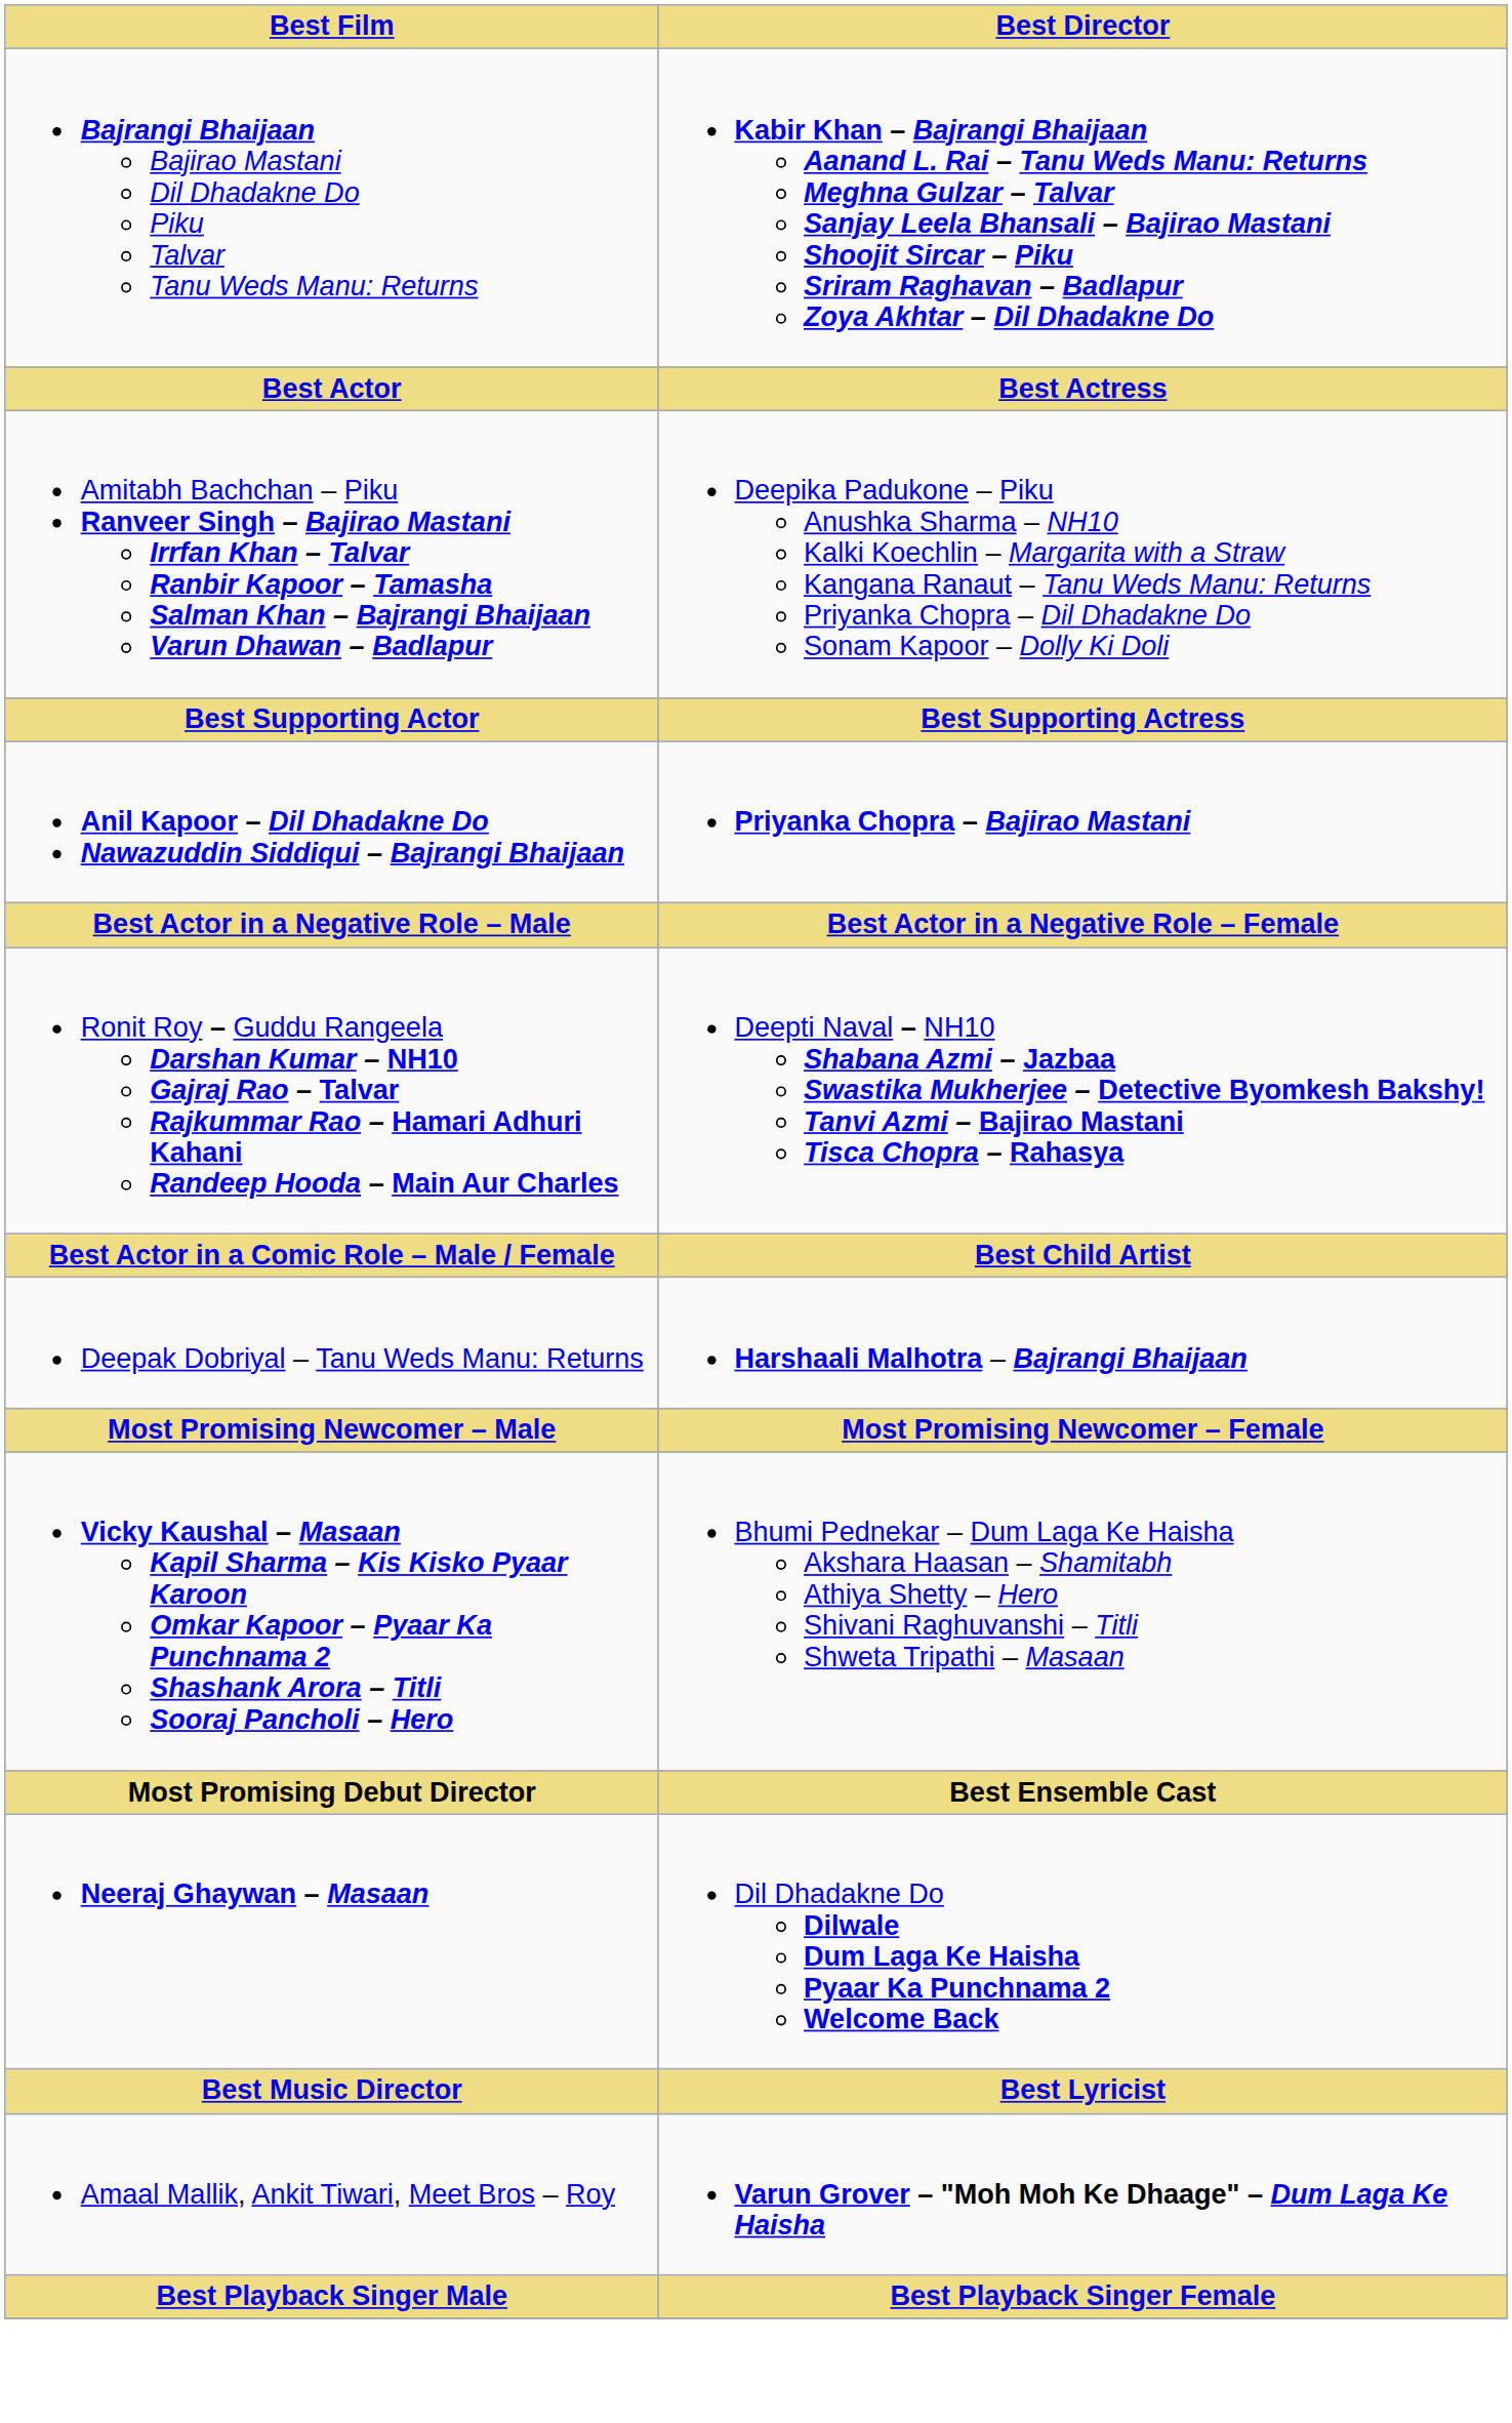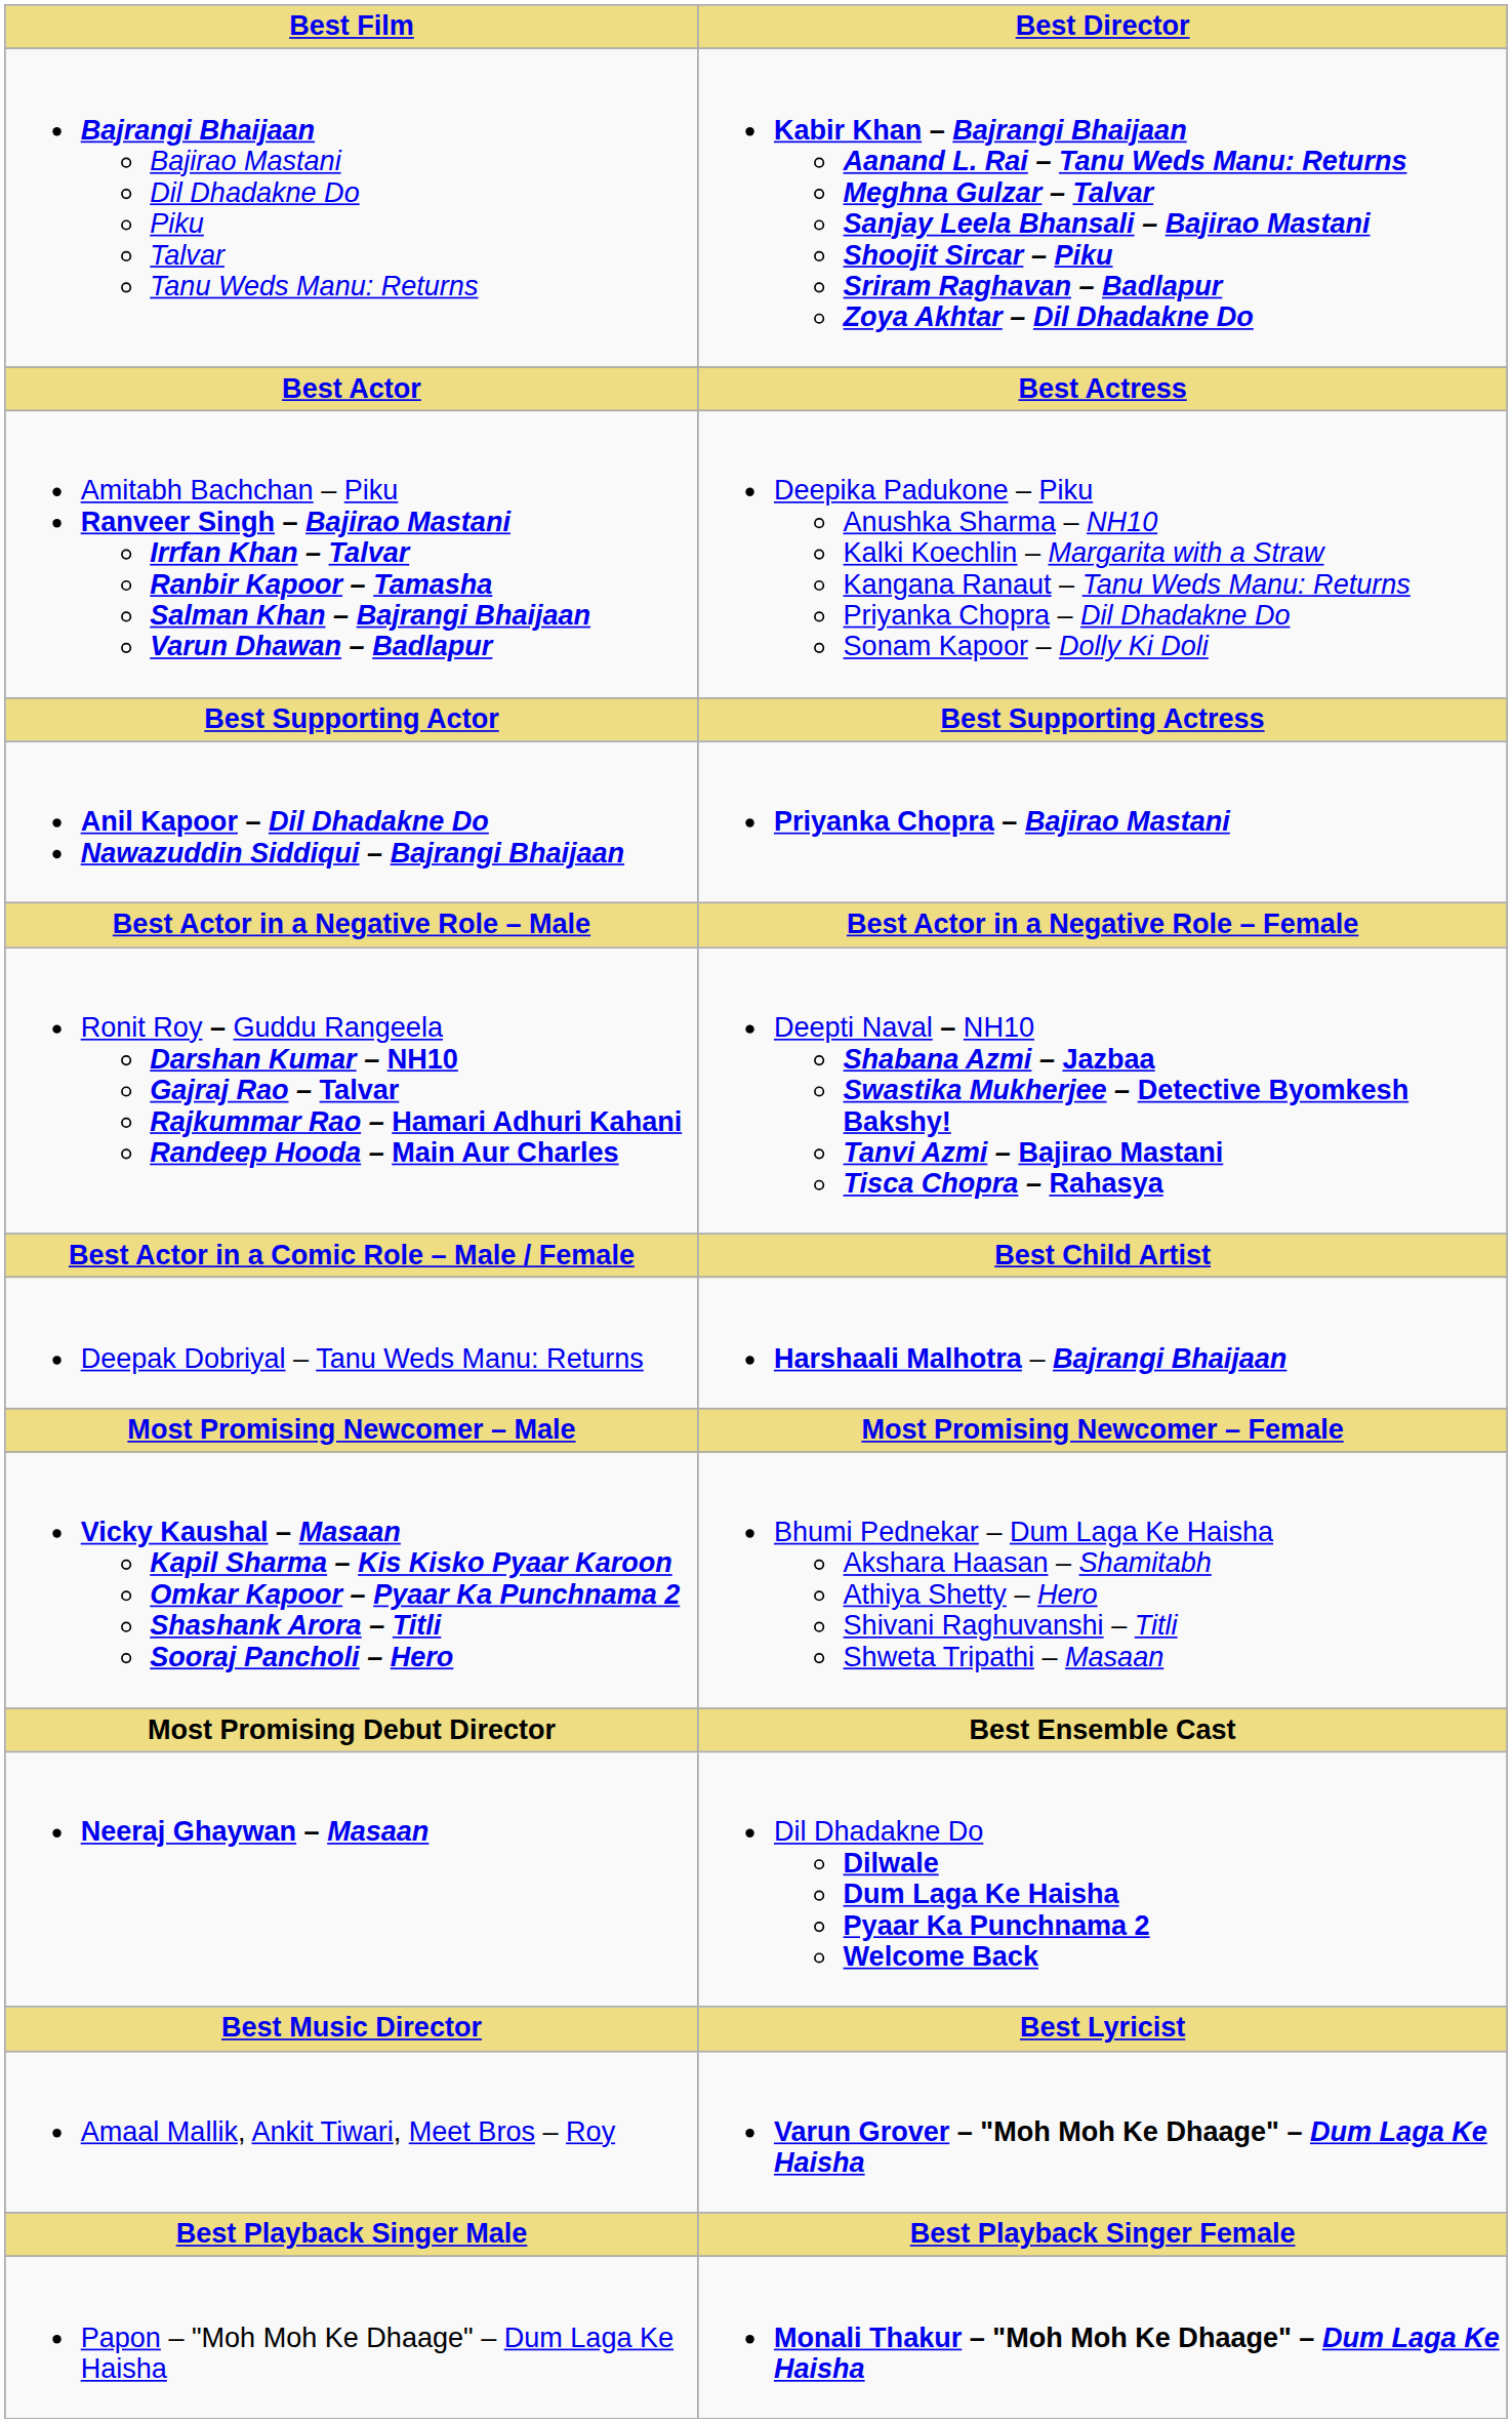 <table class="wikitable">
 <tr>
 <th style="background:#EEDD82;" !align="center"><a href='#'>Best Film</a></th>
 <th style="background:#EEDD82;" !align="center"><a href='#'>Best Director</a></th>
 </tr>
 <tr>
 <td valign="top"><br><ul><li><strong><em><a href='#'>Bajrangi Bhaijaan</a></em></strong><ul><li><em><a href='#'>Bajirao Mastani</a></em></li><li><em><a href='#'>Dil Dhadakne Do</a></em></li><li><em><a href='#'>Piku</a></em></li><li><em><a href='#'>Talvar</a></em></li><li><em><a href='#'>Tanu Weds Manu: Returns</a></em></li></ul></li></ul></td>
 <td valign="top"><br><ul><li><strong><a href='#'>Kabir Khan</a> – <em><a href='#'>Bajrangi Bhaijaan</a><strong><em><ul><li><a href='#'>Aanand L. Rai</a> – </em><a href='#'>Tanu Weds Manu: Returns</a><em></li><li><a href='#'>Meghna Gulzar</a> – </em><a href='#'>Talvar</a><em></li><li><a href='#'>Sanjay Leela Bhansali</a> – </em><a href='#'>Bajirao Mastani</a><em></li><li><a href='#'>Shoojit Sircar</a> – </em><a href='#'>Piku</a><em></li><li><a href='#'>Sriram Raghavan</a> – </em><a href='#'>Badlapur</a><em></li><li><a href='#'>Zoya Akhtar</a> – </em><a href='#'>Dil Dhadakne Do</a><em></li></ul></li></ul></td>
 </tr>
 <tr>
 <th style="background:#EEDD82;" ! align="center"><a href='#'>Best Actor</a></th>
 <th style="background:#EEDD82;" ! align="center"><a href='#'>Best Actress</a></th>
 </tr>
 <tr>
 <td valign="top"><br><ul><li></strong><a href='#'>Amitabh Bachchan</a> – </em><a href='#'>Piku</a></em></strong></li><li><strong><a href='#'>Ranveer Singh</a> – <em><a href='#'>Bajirao Mastani</a><strong><em><ul><li><a href='#'>Irrfan Khan</a> – </em><a href='#'>Talvar</a><em></li><li><a href='#'>Ranbir Kapoor</a> – </em><a href='#'>Tamasha</a><em></li><li><a href='#'>Salman Khan</a> – </em><a href='#'>Bajrangi Bhaijaan</a><em></li><li><a href='#'>Varun Dhawan</a> – </em><a href='#'>Badlapur</a><em></li></ul></li></ul></td>
 <td valign="top"><br><ul><li></strong><a href='#'>Deepika Padukone</a> – </em><a href='#'>Piku</a></em></strong><ul><li><a href='#'>Anushka Sharma</a> – <em><a href='#'>NH10</a></em></li><li><a href='#'>Kalki Koechlin</a> – <em><a href='#'>Margarita with a Straw</a></em></li><li><a href='#'>Kangana Ranaut</a> – <em><a href='#'>Tanu Weds Manu: Returns</a></em></li><li><a href='#'>Priyanka Chopra</a> – <em><a href='#'>Dil Dhadakne Do</a></em></li><li><a href='#'>Sonam Kapoor</a> – <em><a href='#'>Dolly Ki Doli</a></em></li></ul></li></ul></td>
 </tr>
 <tr>
 <th style="background:#EEDD82;" ! align="center"><a href='#'>Best Supporting Actor</a></th>
 <th style="background:#EEDD82;" ! align="center"><a href='#'>Best Supporting Actress</a></th>
 </tr>
 <tr>
 <td valign="top"><br><ul><li><strong><a href='#'>Anil Kapoor</a> – <em><a href='#'>Dil Dhadakne Do</a><strong><em></li><li></strong><a href='#'>Nawazuddin Siddiqui</a> – </em><a href='#'>Bajrangi Bhaijaan</a></em></strong></li></ul></td>
 <td valign="top"><br><ul><li><strong><a href='#'>Priyanka Chopra</a> – <em><a href='#'>Bajirao Mastani</a><strong><em></li></ul></td>
 </tr>
 <tr>
 <th style="background:#EEDD82;" ! align="center"><a href='#'>Best Actor in a Negative Role – Male</a></th>
 <th style="background:#EEDD82;" ! align="center"><a href='#'>Best Actor in a Negative Role – Female</a></th>
 </tr>
 <tr>
 <td valign="top"><br><ul><li></strong><a href='#'>Ronit Roy</a><strong> – </em></strong><a href='#'>Guddu Rangeela</a><strong><em><ul><li><a href='#'>Darshan Kumar</a> – </em><a href='#'>NH10</a><em></li><li><a href='#'>Gajraj Rao</a> – </em><a href='#'>Talvar</a><em></li><li><a href='#'>Rajkummar Rao</a> – </em><a href='#'>Hamari Adhuri Kahani</a><em></li><li><a href='#'>Randeep Hooda</a> – </em><a href='#'>Main Aur Charles</a><em></li></ul></li></ul></td>
 <td valign="top"><br><ul><li></strong><a href='#'>Deepti Naval</a><strong> – </em></strong><a href='#'>NH10</a><strong><em><ul><li><a href='#'>Shabana Azmi</a> – </em><a href='#'>Jazbaa</a><em></li><li><a href='#'>Swastika Mukherjee</a> – </em><a href='#'>Detective Byomkesh Bakshy!</a><em></li><li><a href='#'>Tanvi Azmi</a> – </em><a href='#'>Bajirao Mastani</a><em></li><li><a href='#'>Tisca Chopra</a> – </em><a href='#'>Rahasya</a><em></li></ul></li></ul></td>
 </tr>
 <tr>
 <th style="background:#EEDD82;" ! align="center"><a href='#'>Best Actor in a Comic Role – Male / Female</a></th>
 <th style="background:#EEDD82;" ! align="center"><a href='#'>Best Child Artist</a></th>
 </tr>
 <tr>
 <td valign="top"><br><ul><li></strong><a href='#'>Deepak Dobriyal</a> – </em><a href='#'>Tanu Weds Manu: Returns</a></em></strong></li></ul></td>
 <td valign="top"><br><ul><li><strong><a href='#'>Harshaali Malhotra</a></strong> – <strong><em><a href='#'>Bajrangi Bhaijaan</a></em></strong></li></ul></td>
 </tr>
 <tr>
 <th style="background:#EEDD82;" ! align="center"><a href='#'>Most Promising Newcomer – Male</a></th>
 <th style="background:#EEDD82;" ! align="center"><a href='#'>Most Promising Newcomer – Female</a></th>
 </tr>
 <tr>
 <td valign="top"><br><ul><li><strong><a href='#'>Vicky Kaushal</a> – <em><a href='#'>Masaan</a><strong><em><ul><li><a href='#'>Kapil Sharma</a> – </em><a href='#'>Kis Kisko Pyaar Karoon</a><em></li><li><a href='#'>Omkar Kapoor</a> –  </em><a href='#'>Pyaar Ka Punchnama 2</a><em></li><li><a href='#'>Shashank Arora</a> –  </em><a href='#'>Titli</a><em></li><li><a href='#'>Sooraj Pancholi</a> – </em><a href='#'>Hero</a><em></li></ul></li></ul></td>
 <td valign="top"><br><ul><li></strong><a href='#'>Bhumi Pednekar</a> –  </em><a href='#'>Dum Laga Ke Haisha</a></em></strong><ul><li><a href='#'>Akshara Haasan</a> – <em><a href='#'>Shamitabh</a></em></li><li><a href='#'>Athiya Shetty</a> – <em><a href='#'>Hero</a></em></li><li><a href='#'>Shivani Raghuvanshi</a> – <em><a href='#'>Titli</a></em></li><li><a href='#'>Shweta Tripathi</a> – <em><a href='#'>Masaan</a></em></li></ul></li></ul></td>
 </tr>
 <tr>
 <th style="background:#EEDD82;" ! align="center">Most Promising Debut Director</th>
 <th style="background:#EEDD82;" ! align="center">Best Ensemble Cast</th>
 </tr>
 <tr>
 <td valign="top"><br><ul><li><strong><a href='#'>Neeraj Ghaywan</a> – <em><a href='#'>Masaan</a><strong><em></li></ul></td>
 <td valign="top"><br><ul><li></em></strong><a href='#'>Dil Dhadakne Do</a><strong><em><ul><li></em><a href='#'>Dilwale</a><em></li><li></em><a href='#'>Dum Laga Ke Haisha</a><em></li><li></em><a href='#'>Pyaar Ka Punchnama 2</a><em></li><li></em><a href='#'>Welcome Back</a><em></li></ul></li></ul></td>
 </tr>
 <tr>
 <th style="background:#EEDD82;" ! align="center"><a href='#'>Best Music Director</a></th>
 <th style="background:#EEDD82;" ! align="center"><a href='#'>Best Lyricist</a></th>
 </tr>
 <tr>
 <td valign="top"><br><ul><li></strong><a href='#'>Amaal Mallik</a>, <a href='#'>Ankit Tiwari</a>, <a href='#'>Meet Bros</a> – </em><a href='#'>Roy</a></em></strong></li></ul></td>
 <td valign="top"><br><ul><li><strong><a href='#'>Varun Grover</a> – "Moh Moh Ke Dhaage" – <em><a href='#'>Dum Laga Ke Haisha</a><strong><em></li></ul></td>
 </tr>
 <tr>
 <th style="background:#EEDD82;" ! align="center"><a href='#'>Best Playback Singer Male</a></th>
 <th style="background:#EEDD82;" ! align="center"><a href='#'>Best Playback Singer Female</a></th>
 </tr>
 <tr>
+<td valign="top"><br><ul><li></strong><a href='#'>Papon</a> – "Moh Moh Ke Dhaage" – </em><a href='#'>Dum Laga Ke Haisha</a></em></strong></li></ul></td>
+<td valign="top"><br><ul><li><strong><a href='#'>Monali Thakur</a> – "Moh Moh Ke Dhaage" – <em><a href='#'>Dum Laga Ke Haisha</a><strong><em></li></ul></td>
+</tr>
+<tr>
 </tr>
 </table>
